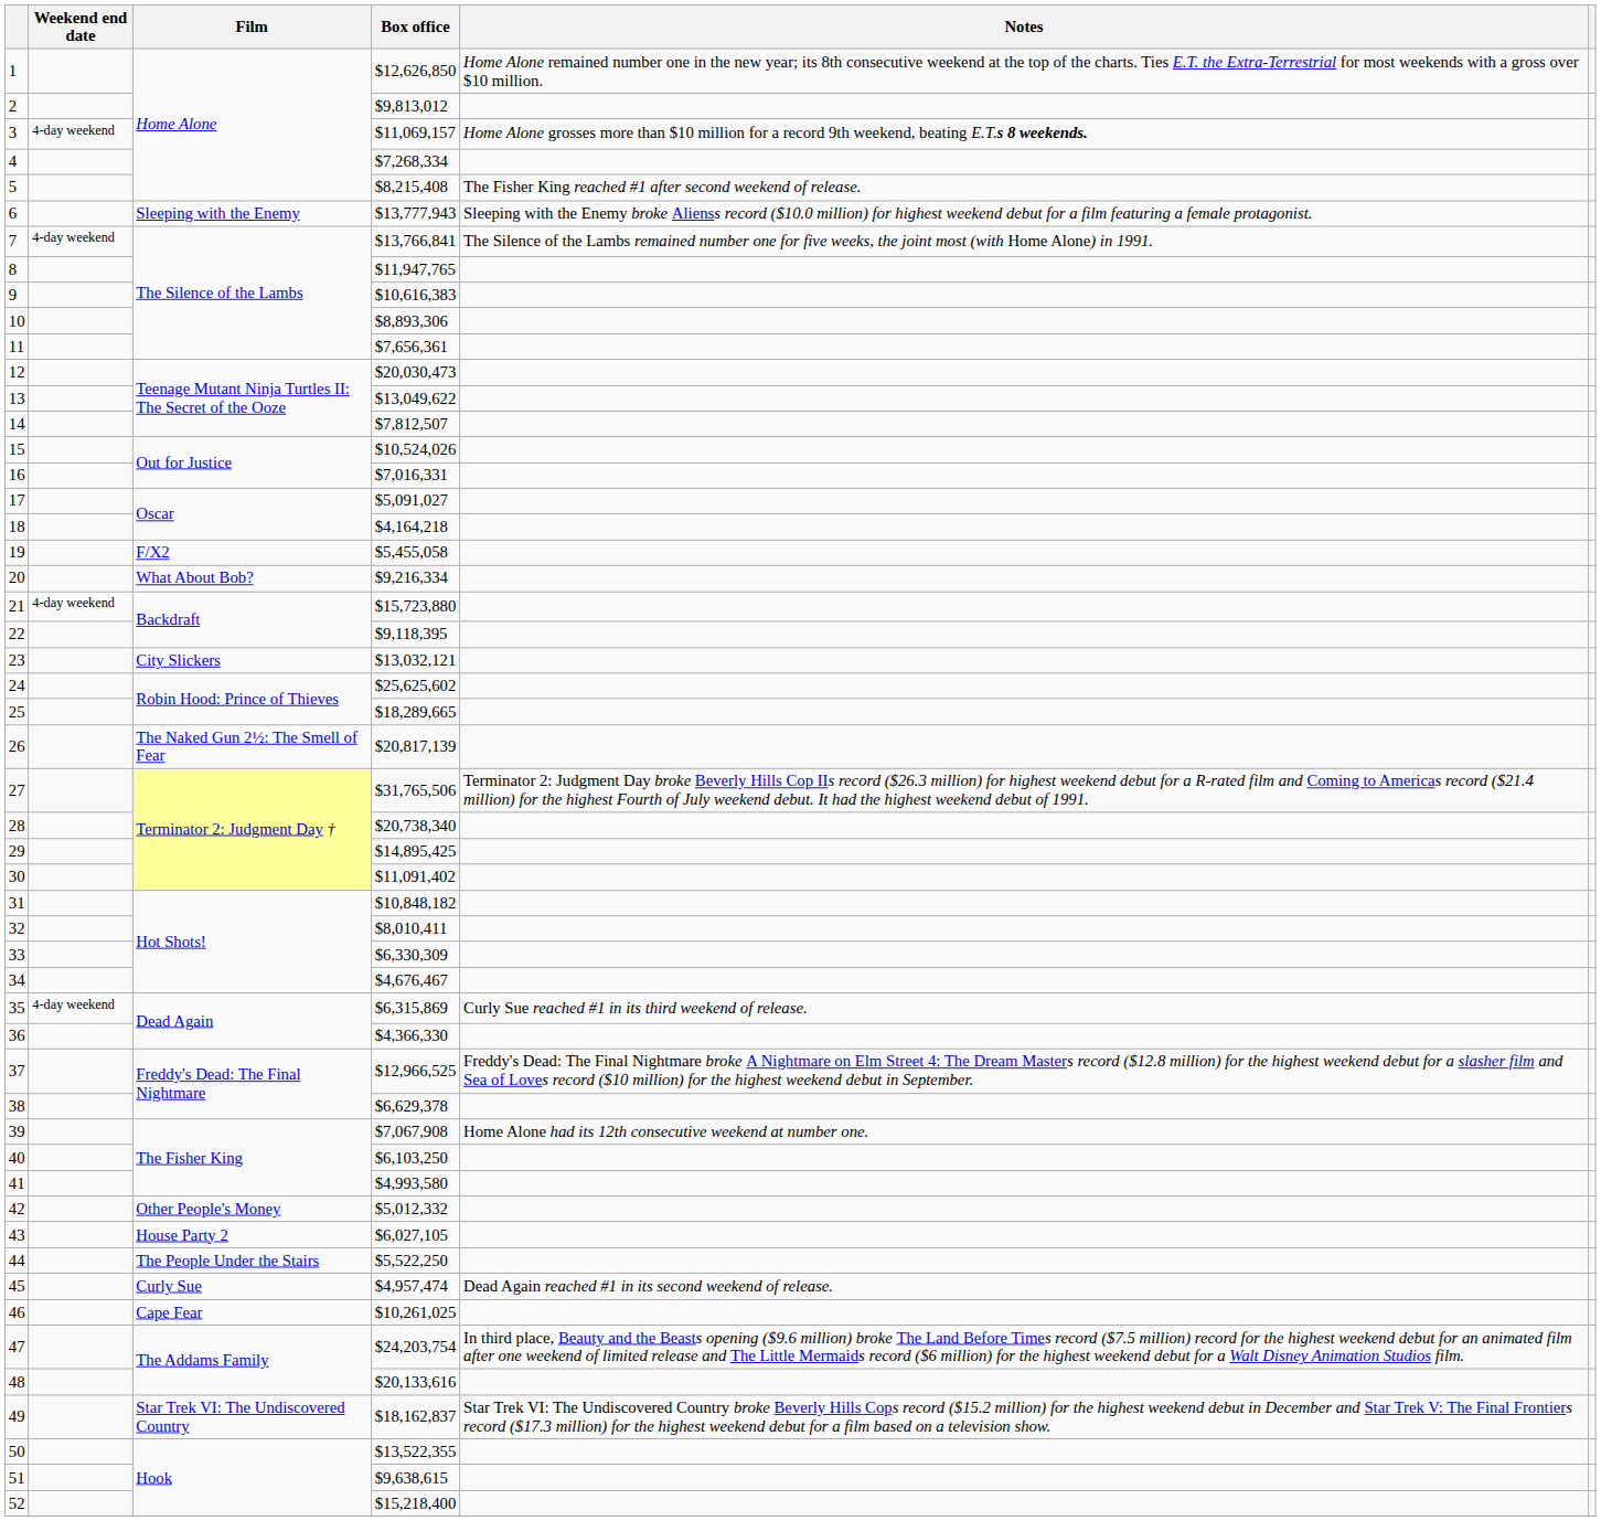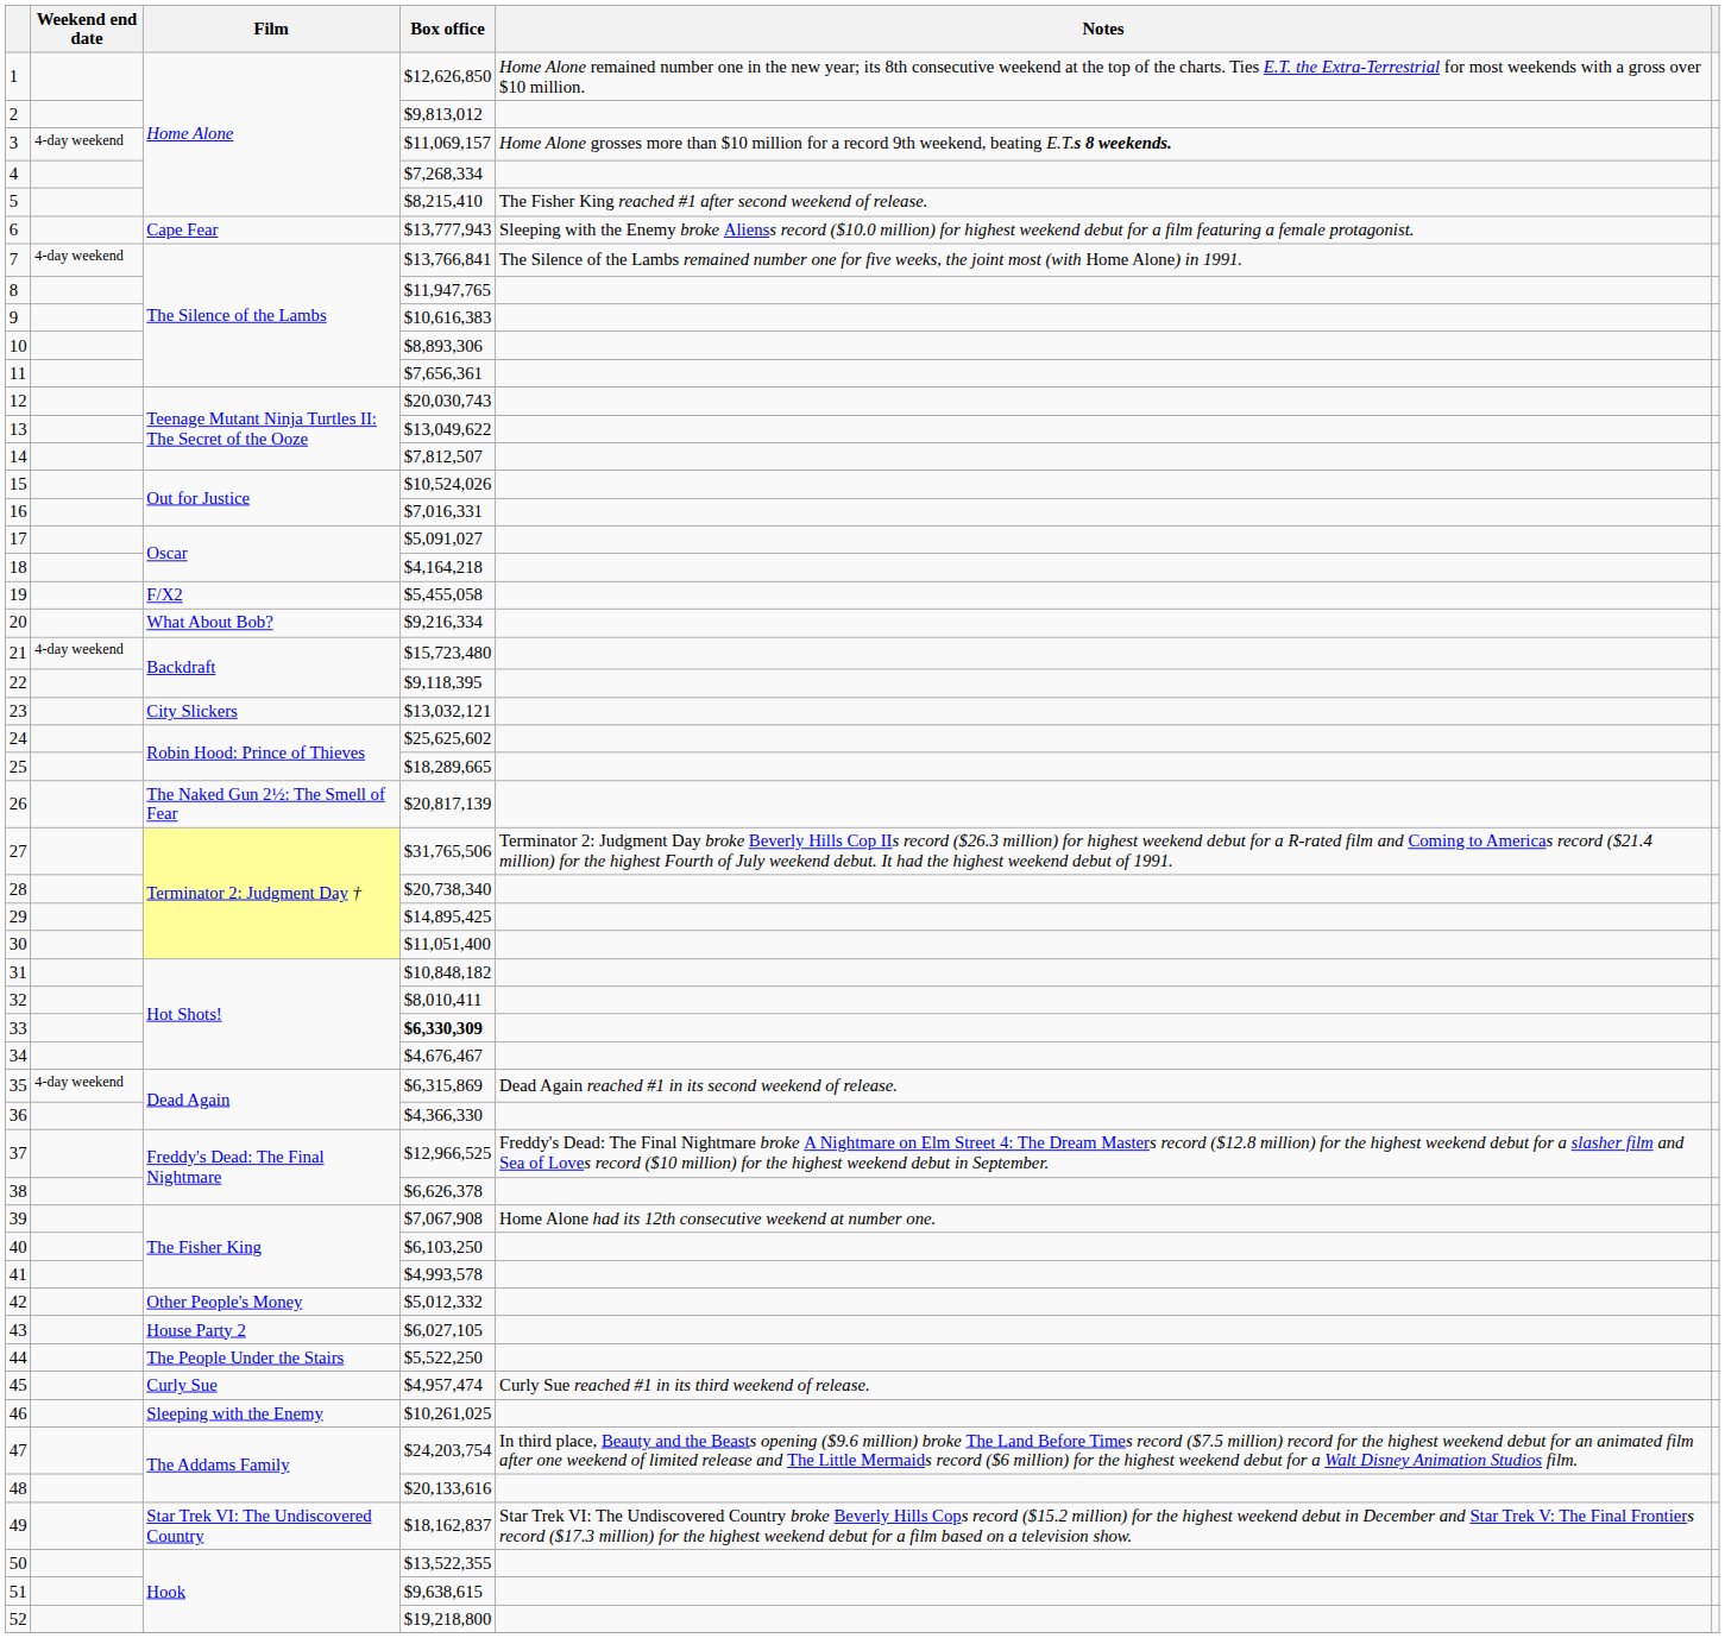 <table class="wikitable sortable">
 <tr>
 <th></th>
 <th>Weekend end date</th>
 <th>Film</th>
 <th>Box office</th>
 <th>Notes</th>
 <th class="unsortable"></th>
 </tr>
 <tr>
 <td>1</td>
 <td></td>
 <td rowspan="5"><em><a href='#'>Home Alone</a></em></td>
 <td>$12,626,850</td>
 <td><em>Home Alone</em> remained number one in the new year; its 8th consecutive weekend at the top of the charts. Ties <em><a href='#'>E.T. the Extra-Terrestrial</a></em> for most weekends with a gross over $10 million.</td>
 <td></td>
 </tr>
 <tr>
 <td>2</td>
 <td></td>
 <td>$9,813,012</td>
 <td></td>
 <td></td>
 </tr>
 <tr>
 <td>3</td>
 <td><sup>4-day weekend</sup></td>
 <td>$11,069,157</td>
 <td><em>Home Alone</em> grosses more than $10 million for a record 9th weekend, beating <em>E.T.<strong>s 8 weekends.</td>
 <td></td>
 </tr>
 <tr>
 <td>4</td>
 <td></td>
 <td>$7,268,334</td>
 <td></td>
 <td></td>
 </tr>
 <tr>
 <td>5</td>
 <td></td>
-<td>$8,215,408</td>
+<td>$8,215,410</td>
 <td></em>The Fisher King<em> reached #1 after second weekend of release.</td>
 <td></td>
 </tr>
 <tr>
 <td>6</td>
 <td></td>
-<td></em><a href='#'>Sleeping with the Enemy</a><em></td>
+<td></em><a href='#'>Cape Fear</a><em></td>
 <td>$13,777,943</td>
 <td></em>Sleeping with the Enemy<em> broke </em><a href='#'>Aliens</a><em>s record ($10.0 million) for highest weekend debut for a film featuring a female protagonist.</td>
 <td></td>
 </tr>
 <tr>
 <td>7</td>
 <td><sup>4-day weekend</sup></td>
 <td rowspan="5"></em><a href='#'>The Silence of the Lambs</a><em></td>
 <td>$13,766,841</td>
 <td></em>The Silence of the Lambs<em> remained number one for five weeks, the joint most (with </em>Home Alone<em>) in 1991.</td>
 <td></td>
 </tr>
 <tr>
 <td>8</td>
 <td></td>
 <td>$11,947,765</td>
 <td></td>
 <td></td>
 </tr>
 <tr>
 <td>9</td>
 <td></td>
 <td>$10,616,383</td>
 <td></td>
 <td></td>
 </tr>
 <tr>
 <td>10</td>
 <td></td>
 <td>$8,893,306</td>
 <td></td>
 <td></td>
 </tr>
 <tr>
 <td>11</td>
 <td></td>
 <td>$7,656,361</td>
 <td></td>
 <td></td>
 </tr>
 <tr>
 <td>12</td>
 <td></td>
 <td rowspan="3"></em><a href='#'>Teenage Mutant Ninja Turtles II: The Secret of the Ooze</a><em></td>
-<td>$20,030,473</td>
+<td>$20,030,743</td>
 <td></td>
 <td></td>
 </tr>
 <tr>
 <td>13</td>
 <td></td>
 <td>$13,049,622</td>
 <td></td>
 <td></td>
 </tr>
 <tr>
 <td>14</td>
 <td></td>
 <td>$7,812,507</td>
 <td></td>
 <td></td>
 </tr>
 <tr>
 <td>15</td>
 <td></td>
 <td rowspan="2"></em><a href='#'>Out for Justice</a><em></td>
 <td>$10,524,026</td>
 <td></td>
 <td></td>
 </tr>
 <tr>
 <td>16</td>
 <td></td>
 <td>$7,016,331</td>
 <td></td>
 <td></td>
 </tr>
 <tr>
 <td>17</td>
 <td></td>
 <td rowspan="2"></em><a href='#'>Oscar</a><em></td>
 <td>$5,091,027</td>
 <td></td>
 <td></td>
 </tr>
 <tr>
 <td>18</td>
 <td></td>
 <td>$4,164,218</td>
 <td></td>
 <td></td>
 </tr>
 <tr>
 <td>19</td>
 <td></td>
 <td></em><a href='#'>F/X2</a><em></td>
 <td>$5,455,058</td>
 <td></td>
 <td></td>
 </tr>
 <tr>
 <td>20</td>
 <td></td>
 <td></em><a href='#'>What About Bob?</a><em></td>
 <td>$9,216,334</td>
 <td></td>
 <td></td>
 </tr>
 <tr>
 <td>21</td>
 <td><sup>4-day weekend</sup></td>
 <td rowspan="2"></em><a href='#'>Backdraft</a><em></td>
-<td>$15,723,880</td>
+<td>$15,723,480</td>
 <td></td>
 <td></td>
 </tr>
 <tr>
 <td>22</td>
 <td></td>
 <td>$9,118,395</td>
 <td></td>
 <td></td>
 </tr>
 <tr>
 <td>23</td>
 <td></td>
 <td></em><a href='#'>City Slickers</a><em></td>
 <td>$13,032,121</td>
 <td></td>
 <td></td>
 </tr>
 <tr>
 <td>24</td>
 <td></td>
 <td rowspan="2"></em><a href='#'>Robin Hood: Prince of Thieves</a><em></td>
 <td>$25,625,602</td>
 <td></td>
 <td></td>
 </tr>
 <tr>
 <td>25</td>
 <td></td>
 <td>$18,289,665</td>
 <td></td>
 <td></td>
 </tr>
 <tr>
 <td>26</td>
 <td></td>
 <td></em><a href='#'>The Naked Gun 2½: The Smell of Fear</a><em></td>
 <td>$20,817,139</td>
 <td></td>
 <td></td>
 </tr>
 <tr>
 <td>27</td>
 <td></td>
 <td rowspan="4" style="background-color:#FFFF99"></em><a href='#'>Terminator 2: Judgment Day</a><em> †</td>
 <td>$31,765,506</td>
 <td></em>Terminator 2: Judgment Day<em> broke </em><a href='#'>Beverly Hills Cop II</a><em>s record ($26.3 million) for highest weekend debut for a R-rated film and </em><a href='#'>Coming to America</a><em>s record ($21.4 million) for the highest Fourth of July weekend debut. It had the highest weekend debut of 1991.</td>
 <td></td>
 </tr>
 <tr>
 <td>28</td>
 <td></td>
 <td>$20,738,340</td>
 <td></td>
 <td></td>
 </tr>
 <tr>
 <td>29</td>
 <td></td>
 <td>$14,895,425</td>
 <td></td>
 <td></td>
 </tr>
 <tr>
 <td>30</td>
 <td></td>
-<td>$11,091,402</td>
+<td>$11,051,400</td>
 <td></td>
 <td></td>
 </tr>
 <tr>
 <td>31</td>
 <td></td>
 <td rowspan="4"></em><a href='#'>Hot Shots!</a><em></td>
 <td>$10,848,182</td>
 <td></td>
 <td></td>
 </tr>
 <tr>
 <td>32</td>
 <td></td>
 <td>$8,010,411</td>
 <td></td>
 <td></td>
 </tr>
 <tr>
 <td>33</td>
 <td></td>
-<td>$6,330,309</td>
+<td><strong>$6,330,309</strong></td>
 <td></td>
 <td></td>
 </tr>
 <tr>
 <td>34</td>
 <td></td>
 <td>$4,676,467</td>
 <td></td>
 <td></td>
 </tr>
 <tr>
 <td>35</td>
 <td><sup>4-day weekend</sup></td>
 <td rowspan="2"></em><a href='#'>Dead Again</a><em></td>
 <td>$6,315,869</td>
-<td></em>Curly Sue<em> reached #1 in its third weekend of release.</td>
+<td></em>Dead Again<em> reached #1 in its second weekend of release.</td>
 <td></td>
 </tr>
 <tr>
 <td>36</td>
 <td></td>
 <td>$4,366,330</td>
 <td></td>
 <td></td>
 </tr>
 <tr>
 <td>37</td>
 <td></td>
 <td rowspan="2"></em><a href='#'>Freddy's Dead: The Final Nightmare</a><em></td>
 <td>$12,966,525</td>
 <td></em>Freddy's Dead: The Final Nightmare<em> broke </em><a href='#'>A Nightmare on Elm Street 4: The Dream Master</a><em>s record ($12.8 million) for the highest weekend debut for a <a href='#'>slasher film</a> and </em><a href='#'>Sea of Love</a><em>s record ($10 million) for the highest weekend debut in September.</td>
 <td></td>
 </tr>
 <tr>
 <td>38</td>
 <td></td>
-<td>$6,629,378</td>
+<td>$6,626,378</td>
 <td></td>
 <td></td>
 </tr>
 <tr>
 <td>39</td>
 <td></td>
 <td rowspan="3"></em><a href='#'>The Fisher King</a><em></td>
 <td>$7,067,908</td>
 <td></em>Home Alone<em> had its 12th consecutive weekend at number one.</td>
 <td></td>
 </tr>
 <tr>
 <td>40</td>
 <td></td>
 <td>$6,103,250</td>
 <td></td>
 <td></td>
 </tr>
 <tr>
 <td>41</td>
 <td></td>
-<td>$4,993,580</td>
+<td>$4,993,578</td>
 <td></td>
 <td></td>
 </tr>
 <tr>
 <td>42</td>
 <td></td>
 <td></em><a href='#'>Other People's Money</a><em></td>
 <td>$5,012,332</td>
 <td></td>
 <td></td>
 </tr>
 <tr>
 <td>43</td>
 <td></td>
 <td></em><a href='#'>House Party 2</a><em></td>
 <td>$6,027,105</td>
 <td></td>
 <td></td>
 </tr>
 <tr>
 <td>44</td>
 <td></td>
 <td></em><a href='#'>The People Under the Stairs</a><em></td>
 <td>$5,522,250</td>
 <td></td>
 <td></td>
 </tr>
 <tr>
 <td>45</td>
 <td></td>
 <td></em><a href='#'>Curly Sue</a><em></td>
 <td>$4,957,474</td>
-<td></em>Dead Again<em> reached #1 in its second weekend of release.</td>
+<td></em>Curly Sue<em> reached #1 in its third weekend of release.</td>
 <td></td>
 </tr>
 <tr>
 <td>46</td>
 <td></td>
-<td></em><a href='#'>Cape Fear</a><em></td>
+<td></em><a href='#'>Sleeping with the Enemy</a><em></td>
 <td>$10,261,025</td>
 <td></td>
 <td></td>
 </tr>
 <tr>
 <td>47</td>
 <td></td>
 <td rowspan="2"></em><a href='#'>The Addams Family</a><em></td>
 <td>$24,203,754</td>
 <td>In third place, </em><a href='#'>Beauty and the Beast</a><em>s opening ($9.6 million) broke </em><a href='#'>The Land Before Time</a><em>s record ($7.5 million) record for the highest weekend debut for an animated film after one weekend of limited release and </em><a href='#'>The Little Mermaid</a><em>s record ($6 million) for the highest weekend debut for a <a href='#'>Walt Disney Animation Studios</a> film.</td>
 <td></td>
 </tr>
 <tr>
 <td>48</td>
 <td></td>
 <td>$20,133,616</td>
 <td></td>
 <td></td>
 </tr>
 <tr>
 <td>49</td>
 <td></td>
 <td></em><a href='#'>Star Trek VI: The Undiscovered Country</a><em></td>
 <td>$18,162,837</td>
 <td></em>Star Trek VI: The Undiscovered Country<em> broke </em><a href='#'>Beverly Hills Cop</a><em>s record ($15.2 million) for the highest weekend debut in December and </em><a href='#'>Star Trek V: The Final Frontier</a><em>s record ($17.3 million) for the highest weekend debut for a film based on a television show.</td>
 <td></td>
 </tr>
 <tr>
 <td>50</td>
 <td></td>
 <td rowspan="3"></em><a href='#'>Hook</a><em></td>
 <td>$13,522,355</td>
 <td></td>
 <td></td>
 </tr>
 <tr>
 <td>51</td>
 <td></td>
 <td>$9,638,615</td>
 <td></td>
 <td></td>
 </tr>
 <tr>
 <td>52</td>
 <td></td>
-<td>$15,218,400</td>
+<td>$19,218,800</td>
 <td></td>
 <td></td>
 </tr>
 <tr>
 </tr>
 </table>
